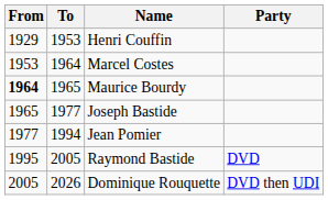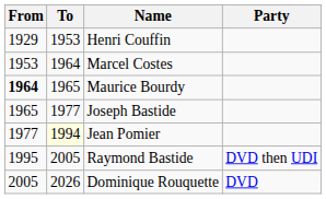 <table class="wikitable">
 <tr>
 <th>From</th>
 <th>To</th>
 <th>Name</th>
 <th>Party</th>
 </tr>
 <tr>
 <td>1929</td>
 <td>1953</td>
 <td>Henri Couffin</td>
 <td></td>
 </tr>
 <tr>
 <td>1953</td>
 <td>1964</td>
 <td>Marcel Costes</td>
 <td></td>
 </tr>
 <tr>
 <td><strong>1964</strong></td>
 <td>1965</td>
 <td>Maurice Bourdy</td>
 <td></td>
 </tr>
 <tr>
 <td>1965</td>
 <td>1977</td>
 <td>Joseph Bastide</td>
 <td></td>
 </tr>
 <tr>
 <td>1977</td>
-<td>1994</td>
+<td style="background: lightyellow;">1994</td>
 <td>Jean Pomier</td>
 <td></td>
 </tr>
 <tr>
 <td>1995</td>
 <td>2005</td>
 <td>Raymond Bastide</td>
-<td><a href='#'>DVD</a></td>
+<td><a href='#'>DVD</a> then <a href='#'>UDI</a></td>
 </tr>
 <tr>
 <td>2005</td>
 <td>2026</td>
 <td>Dominique Rouquette</td>
-<td><a href='#'>DVD</a> then <a href='#'>UDI</a></td>
+<td><a href='#'>DVD</a></td>
 </tr>
 </table>
